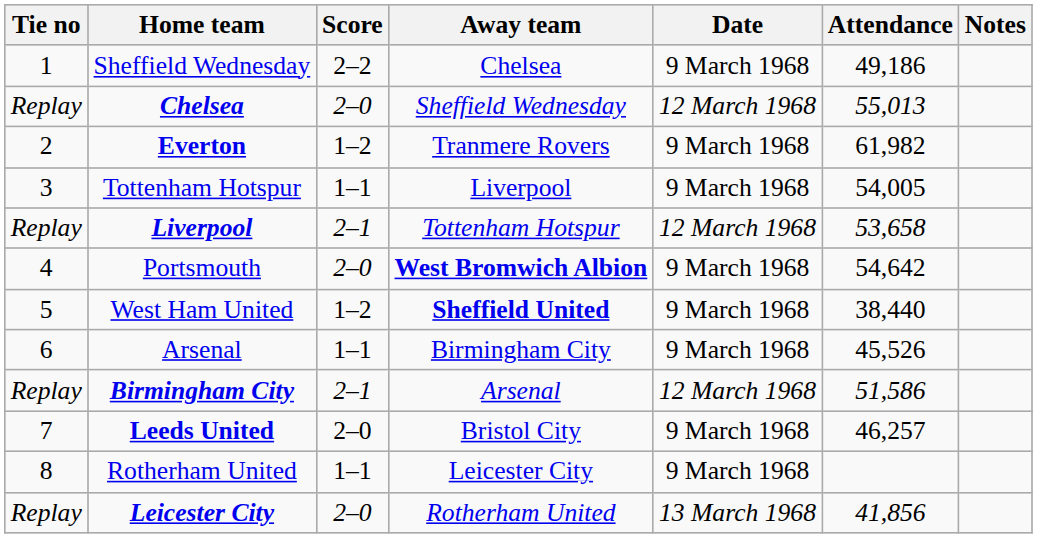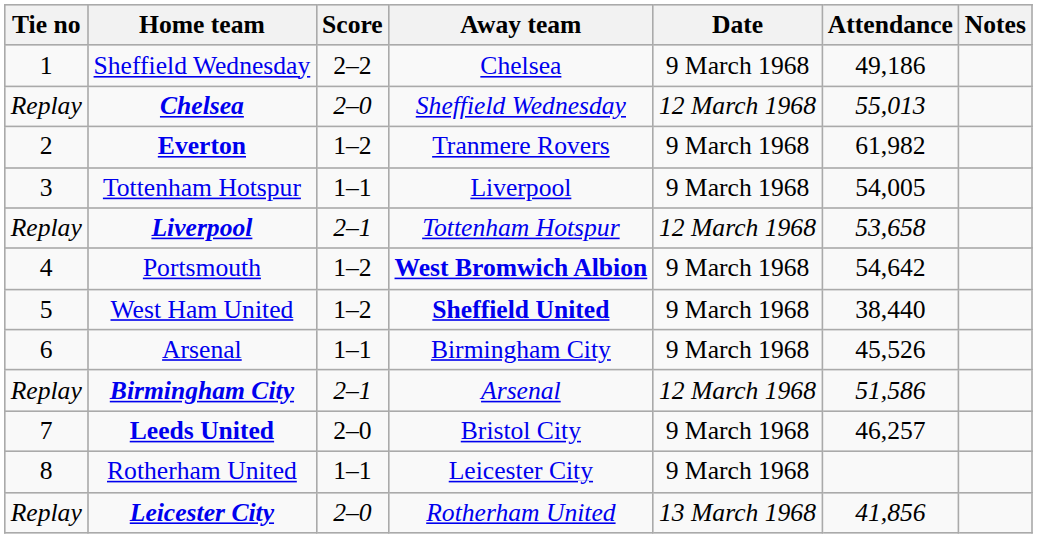 <table class="wikitable" style="text-align: center">
 <tr>
 <th>Tie no</th>
 <th>Home team</th>
 <th>Score</th>
 <th>Away team</th>
 <th>Date</th>
 <th>Attendance</th>
 <th>Notes</th>
 </tr>
 <tr>
 <td>1</td>
 <td><a href='#'>Sheffield Wednesday</a></td>
 <td>2–2</td>
 <td><a href='#'>Chelsea</a></td>
 <td>9 March 1968</td>
 <td>49,186</td>
 <td></td>
 </tr>
 <tr>
 <td><em>Replay</em></td>
 <td><strong><em><a href='#'>Chelsea</a></em></strong></td>
 <td><em>2–0</em></td>
 <td><em><a href='#'>Sheffield Wednesday</a></em></td>
 <td><em>12 March 1968</em></td>
 <td><em>55,013</em></td>
 <td></td>
 </tr>
 <tr>
 <td>2</td>
 <td><strong><a href='#'>Everton</a></strong></td>
 <td>1–2</td>
 <td><a href='#'>Tranmere Rovers</a></td>
 <td>9 March 1968</td>
 <td>61,982</td>
 <td></td>
 </tr>
 <tr>
 <td>3</td>
 <td><a href='#'>Tottenham Hotspur</a></td>
 <td>1–1</td>
 <td><a href='#'>Liverpool</a></td>
 <td>9 March 1968</td>
 <td>54,005</td>
 <td></td>
 </tr>
 <tr>
 <td><em>Replay</em></td>
 <td><strong><em><a href='#'>Liverpool</a></em></strong></td>
 <td><em>2–1</em></td>
 <td><em><a href='#'>Tottenham Hotspur</a></em></td>
 <td><em>12 March 1968</em></td>
 <td><em>53,658</em></td>
 <td></td>
 </tr>
 <tr>
 <td>4</td>
 <td><a href='#'>Portsmouth</a></td>
-<td><em>2–0</em></td>
+<td>1–2</td>
 <td><strong><a href='#'>West Bromwich Albion</a></strong></td>
 <td>9 March 1968</td>
 <td>54,642</td>
 <td></td>
 </tr>
 <tr>
 <td>5</td>
 <td><a href='#'>West Ham United</a></td>
 <td>1–2</td>
 <td><strong><a href='#'>Sheffield United</a></strong></td>
 <td>9 March 1968</td>
 <td>38,440</td>
 <td></td>
 </tr>
 <tr>
 <td>6</td>
 <td><a href='#'>Arsenal</a></td>
 <td>1–1</td>
 <td><a href='#'>Birmingham City</a></td>
 <td>9 March 1968</td>
 <td>45,526</td>
 <td></td>
 </tr>
 <tr>
 <td><em>Replay</em></td>
 <td><strong><em><a href='#'>Birmingham City</a></em></strong></td>
 <td><em>2–1</em></td>
 <td><em><a href='#'>Arsenal</a></em></td>
 <td><em>12 March 1968</em></td>
 <td><em>51,586</em></td>
 <td></td>
 </tr>
 <tr>
 <td>7</td>
 <td><strong><a href='#'>Leeds United</a></strong></td>
 <td>2–0</td>
 <td><a href='#'>Bristol City</a></td>
 <td>9 March 1968</td>
 <td>46,257</td>
 <td></td>
 </tr>
 <tr>
 <td>8</td>
 <td><a href='#'>Rotherham United</a></td>
 <td>1–1</td>
 <td><a href='#'>Leicester City</a></td>
 <td>9 March 1968</td>
 <td></td>
 <td></td>
 </tr>
 <tr>
 <td><em>Replay</em></td>
 <td><strong><em><a href='#'>Leicester City</a></em></strong></td>
 <td><em>2–0</em></td>
 <td><em><a href='#'>Rotherham United</a></em></td>
 <td><em>13 March 1968</em></td>
 <td><em>41,856</em></td>
 <td></td>
 </tr>
 </table>
